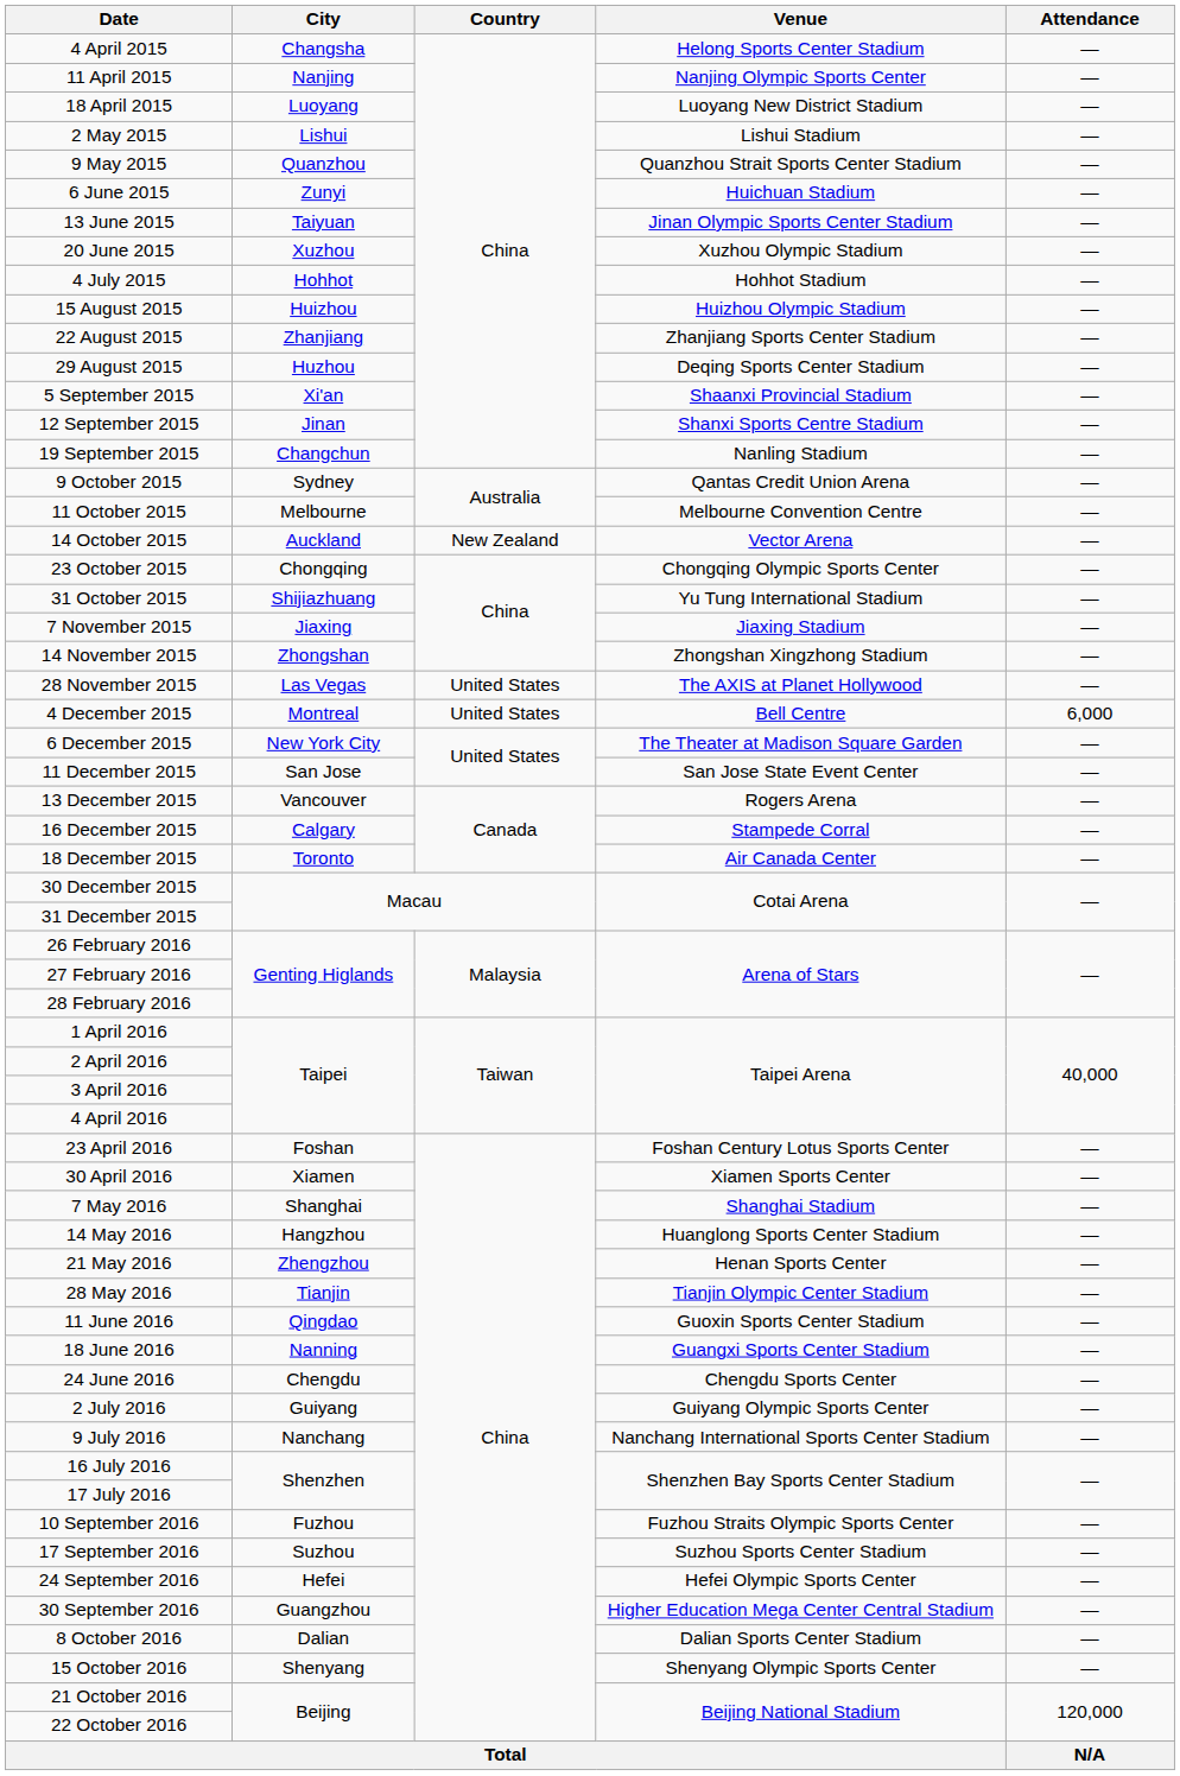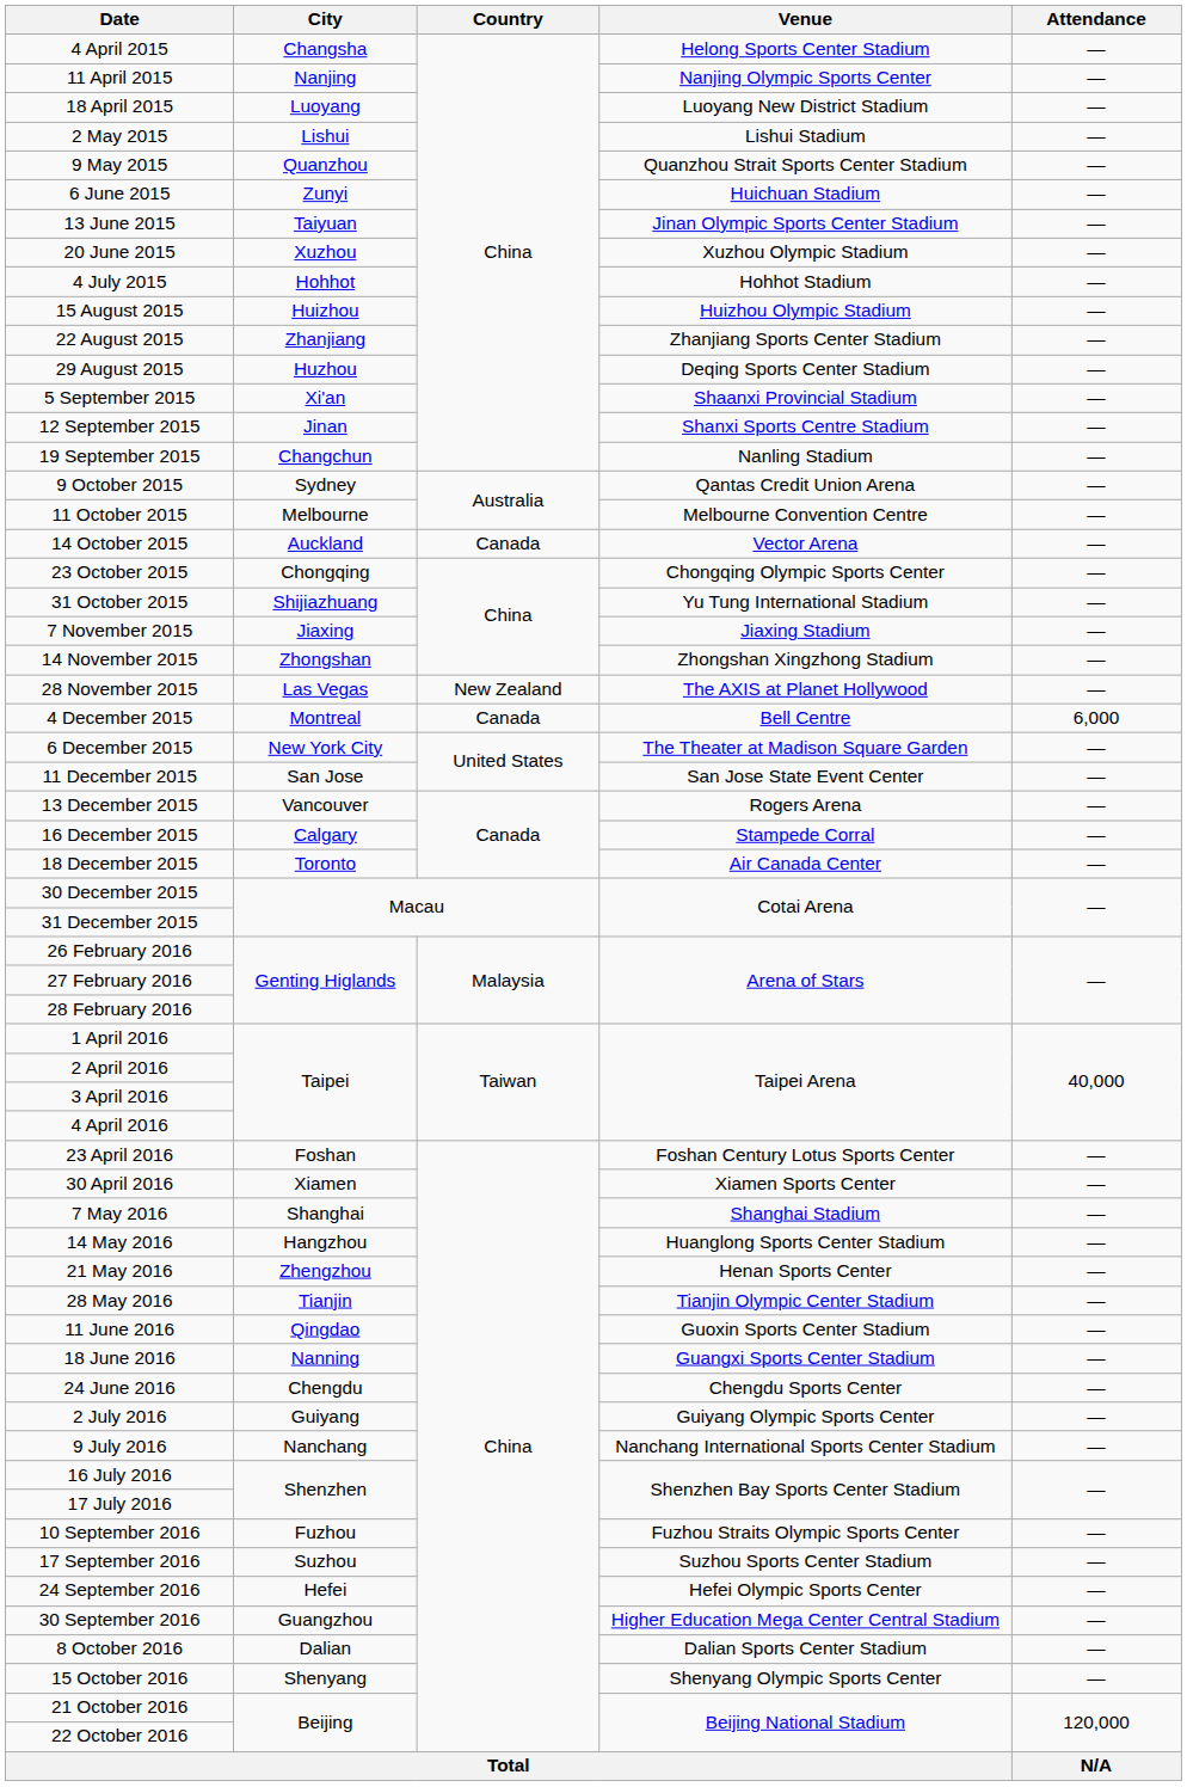 <table class="wikitable" style="text-align:center;">
 <tr>
 <th scope="col" style="width:12em">Date</th>
 <th scope="col" style="width:9.5em">City</th>
 <th scope="col" style="width:9.5em">Country</th>
 <th scope="col" style="width:22em">Venue</th>
 <th scope="col" style="width:8.8em">Attendance</th>
 </tr>
 <tr>
 <td>4 April 2015</td>
 <td><a href='#'>Changsha</a></td>
 <td rowspan="15">China</td>
 <td><a href='#'>Helong Sports Center Stadium</a></td>
 <td>—</td>
 </tr>
 <tr>
 <td>11 April 2015</td>
 <td><a href='#'>Nanjing</a></td>
 <td><a href='#'>Nanjing Olympic Sports Center</a></td>
 <td>—</td>
 </tr>
 <tr>
 <td>18 April 2015</td>
 <td><a href='#'>Luoyang</a></td>
 <td>Luoyang New District Stadium</td>
 <td>—</td>
 </tr>
 <tr>
 <td>2 May 2015</td>
 <td><a href='#'>Lishui</a></td>
 <td>Lishui Stadium</td>
 <td>—</td>
 </tr>
 <tr>
 <td>9 May 2015</td>
 <td><a href='#'>Quanzhou</a></td>
 <td>Quanzhou Strait Sports Center Stadium</td>
 <td>—</td>
 </tr>
 <tr>
 <td>6 June 2015</td>
 <td><a href='#'>Zunyi</a></td>
 <td><a href='#'>Huichuan Stadium</a></td>
 <td>—</td>
 </tr>
 <tr>
 <td>13 June 2015</td>
 <td><a href='#'>Taiyuan</a></td>
 <td><a href='#'>Jinan Olympic Sports Center Stadium</a></td>
 <td>—</td>
 </tr>
 <tr>
 <td>20 June 2015</td>
 <td><a href='#'>Xuzhou</a></td>
 <td>Xuzhou Olympic Stadium</td>
 <td>—</td>
 </tr>
 <tr>
 <td>4 July 2015</td>
 <td><a href='#'>Hohhot</a></td>
 <td>Hohhot Stadium</td>
 <td>—</td>
 </tr>
 <tr>
 <td>15 August 2015</td>
 <td><a href='#'>Huizhou</a></td>
 <td><a href='#'>Huizhou Olympic Stadium</a></td>
 <td>—</td>
 </tr>
 <tr>
 <td>22 August 2015</td>
 <td><a href='#'>Zhanjiang</a></td>
 <td>Zhanjiang Sports Center Stadium</td>
 <td>—</td>
 </tr>
 <tr>
 <td>29 August 2015</td>
 <td><a href='#'>Huzhou</a></td>
 <td>Deqing Sports Center Stadium</td>
 <td>—</td>
 </tr>
 <tr>
 <td>5 September 2015</td>
 <td><a href='#'>Xi'an</a></td>
 <td><a href='#'>Shaanxi Provincial Stadium</a></td>
 <td>—</td>
 </tr>
 <tr>
 <td>12 September 2015</td>
 <td><a href='#'>Jinan</a></td>
 <td><a href='#'>Shanxi Sports Centre Stadium</a></td>
 <td>—</td>
 </tr>
 <tr>
 <td>19 September 2015</td>
 <td><a href='#'>Changchun</a></td>
 <td>Nanling Stadium</td>
 <td>—</td>
 </tr>
 <tr>
 <td>9 October 2015</td>
 <td>Sydney</td>
 <td rowspan="2">Australia</td>
 <td>Qantas Credit Union Arena</td>
 <td>—</td>
 </tr>
 <tr>
 <td>11 October 2015</td>
 <td>Melbourne</td>
 <td>Melbourne Convention Centre</td>
 <td>—</td>
 </tr>
 <tr>
 <td>14 October 2015</td>
 <td><a href='#'>Auckland</a></td>
-<td>New Zealand</td>
+<td>Canada</td>
 <td><a href='#'>Vector Arena</a></td>
 <td>—</td>
 </tr>
 <tr>
 <td>23 October 2015</td>
 <td>Chongqing</td>
 <td rowspan="4">China</td>
 <td>Chongqing Olympic Sports Center</td>
 <td>—</td>
 </tr>
 <tr>
 <td>31 October 2015</td>
 <td><a href='#'>Shijiazhuang</a></td>
 <td>Yu Tung International Stadium</td>
 <td>—</td>
 </tr>
 <tr>
 <td>7 November 2015</td>
 <td><a href='#'>Jiaxing</a></td>
 <td><a href='#'>Jiaxing Stadium</a></td>
 <td>—</td>
 </tr>
 <tr>
 <td>14 November 2015</td>
 <td><a href='#'>Zhongshan</a></td>
 <td>Zhongshan Xingzhong Stadium</td>
 <td>—</td>
 </tr>
 <tr>
 <td>28 November 2015</td>
 <td><a href='#'>Las Vegas</a></td>
-<td>United States</td>
+<td>New Zealand</td>
 <td><a href='#'>The AXIS at Planet Hollywood</a></td>
 <td>—</td>
 </tr>
 <tr>
 <td>4 December 2015</td>
 <td><a href='#'>Montreal</a></td>
-<td>United States</td>
+<td>Canada</td>
 <td><a href='#'>Bell Centre</a></td>
 <td>6,000</td>
 </tr>
 <tr>
 <td>6 December 2015</td>
 <td><a href='#'>New York City</a></td>
 <td rowspan="2">United States</td>
 <td><a href='#'>The Theater at Madison Square Garden</a></td>
 <td>—</td>
 </tr>
 <tr>
 <td>11 December 2015</td>
 <td>San Jose</td>
 <td>San Jose State Event Center</td>
 <td>—</td>
 </tr>
 <tr>
 <td>13 December 2015</td>
 <td>Vancouver</td>
 <td rowspan="3">Canada</td>
 <td>Rogers Arena</td>
 <td>—</td>
 </tr>
 <tr>
 <td>16 December 2015</td>
 <td><a href='#'>Calgary</a></td>
 <td><a href='#'>Stampede Corral</a></td>
 <td>—</td>
 </tr>
 <tr>
 <td>18 December 2015</td>
 <td><a href='#'>Toronto</a></td>
 <td><a href='#'>Air Canada Center</a></td>
 <td>—</td>
 </tr>
 <tr>
 <td>30 December 2015</td>
 <td colspan="2" rowspan="2">Macau</td>
 <td rowspan="2">Cotai Arena</td>
 <td rowspan="2">—</td>
 </tr>
 <tr>
 <td>31 December 2015</td>
 </tr>
 <tr>
 <td>26 February 2016</td>
 <td rowspan="3"><a href='#'>Genting Higlands</a></td>
 <td rowspan="3">Malaysia</td>
 <td rowspan="3"><a href='#'>Arena of Stars</a></td>
 <td rowspan="3">—</td>
 </tr>
 <tr>
 <td>27 February 2016</td>
 </tr>
 <tr>
 <td>28 February 2016</td>
 </tr>
 <tr>
 <td>1 April 2016</td>
 <td rowspan="4">Taipei</td>
 <td rowspan="4">Taiwan</td>
 <td rowspan="4">Taipei Arena</td>
 <td rowspan="4">40,000</td>
 </tr>
 <tr>
 <td>2 April 2016</td>
 </tr>
 <tr>
 <td>3 April 2016</td>
 </tr>
 <tr>
 <td>4 April 2016</td>
 </tr>
 <tr>
 <td>23 April 2016</td>
 <td>Foshan</td>
 <td rowspan="21">China</td>
 <td>Foshan Century Lotus Sports Center</td>
 <td>—</td>
 </tr>
 <tr>
 <td>30 April 2016</td>
 <td>Xiamen</td>
 <td>Xiamen Sports Center</td>
 <td>—</td>
 </tr>
 <tr>
 <td>7 May 2016</td>
 <td>Shanghai</td>
 <td><a href='#'>Shanghai Stadium</a></td>
 <td>—</td>
 </tr>
 <tr>
 <td>14 May 2016</td>
 <td>Hangzhou</td>
 <td>Huanglong Sports Center Stadium</td>
 <td>—</td>
 </tr>
 <tr>
 <td>21 May 2016</td>
 <td><a href='#'>Zhengzhou</a></td>
 <td>Henan Sports Center</td>
 <td>—</td>
 </tr>
 <tr>
 <td>28 May 2016</td>
 <td><a href='#'>Tianjin</a></td>
 <td><a href='#'>Tianjin Olympic Center Stadium</a></td>
 <td>—</td>
 </tr>
 <tr>
 <td>11 June 2016</td>
 <td><a href='#'>Qingdao</a></td>
 <td>Guoxin Sports Center Stadium</td>
 <td>—</td>
 </tr>
 <tr>
 <td>18 June 2016</td>
 <td><a href='#'>Nanning</a></td>
 <td><a href='#'>Guangxi Sports Center Stadium</a></td>
 <td>—</td>
 </tr>
 <tr>
 <td>24 June 2016</td>
 <td>Chengdu</td>
 <td>Chengdu Sports Center</td>
 <td>—</td>
 </tr>
 <tr>
 <td>2 July 2016</td>
 <td>Guiyang</td>
 <td>Guiyang Olympic Sports Center</td>
 <td>—</td>
 </tr>
 <tr>
 <td>9 July 2016</td>
 <td>Nanchang</td>
 <td>Nanchang International Sports Center Stadium</td>
 <td>—</td>
 </tr>
 <tr>
 <td>16 July 2016</td>
 <td rowspan="2">Shenzhen</td>
 <td rowspan="2">Shenzhen Bay Sports Center Stadium</td>
 <td rowspan="2">—</td>
 </tr>
 <tr>
 <td>17 July 2016</td>
 </tr>
 <tr>
 <td>10 September 2016</td>
 <td>Fuzhou</td>
 <td>Fuzhou Straits Olympic Sports Center</td>
 <td>—</td>
 </tr>
 <tr>
 <td>17 September 2016</td>
 <td>Suzhou</td>
 <td>Suzhou Sports Center Stadium</td>
 <td>—</td>
 </tr>
 <tr>
 <td>24 September 2016</td>
 <td>Hefei</td>
 <td>Hefei Olympic Sports Center</td>
 <td>—</td>
 </tr>
 <tr>
 <td>30 September 2016</td>
 <td>Guangzhou</td>
 <td><a href='#'>Higher Education Mega Center Central Stadium</a></td>
 <td>—</td>
 </tr>
 <tr>
 <td>8 October 2016</td>
 <td>Dalian</td>
 <td>Dalian Sports Center Stadium</td>
 <td>—</td>
 </tr>
 <tr>
 <td>15 October 2016</td>
 <td>Shenyang</td>
 <td>Shenyang Olympic Sports Center</td>
 <td>—</td>
 </tr>
 <tr>
 <td>21 October 2016</td>
 <td rowspan="2">Beijing</td>
 <td rowspan="2"><a href='#'>Beijing National Stadium</a></td>
 <td rowspan="2">120,000</td>
 </tr>
 <tr>
 <td>22 October 2016</td>
 </tr>
 <tr>
 <th colspan="4">Total</th>
 <th>N/A</th>
 </tr>
 </table>
